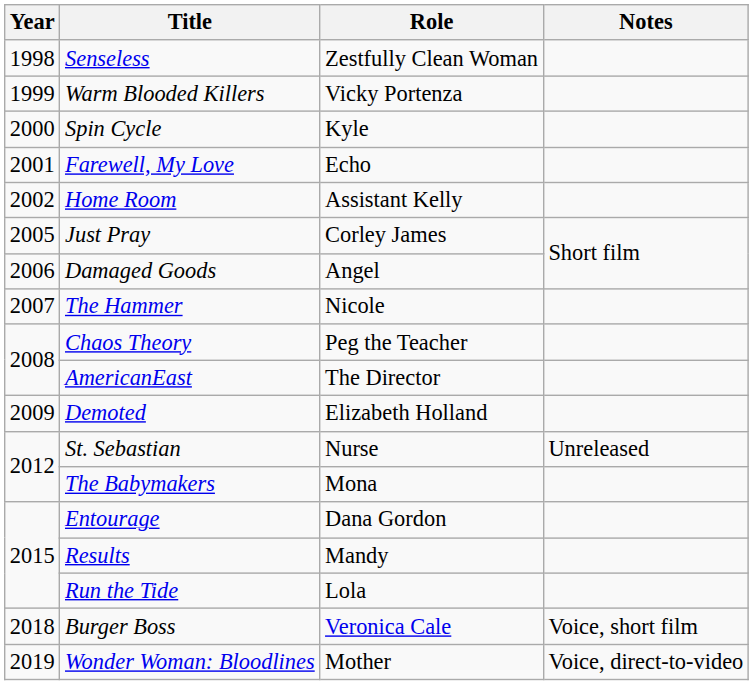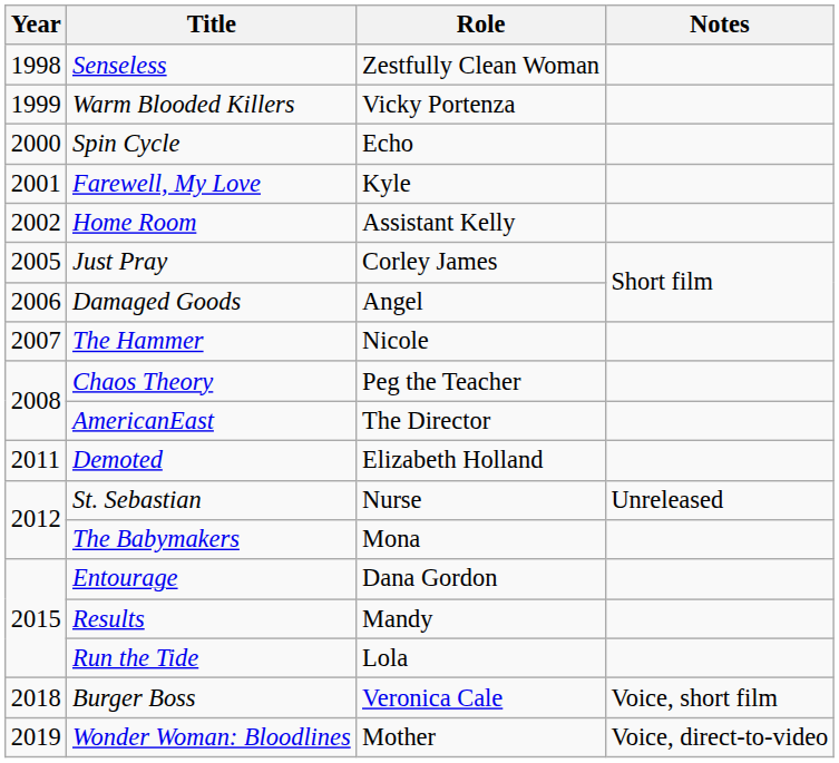 <table class="wikitable sortable">
 <tr>
 <th>Year</th>
 <th>Title</th>
 <th>Role</th>
 <th class="unsortable">Notes</th>
 </tr>
 <tr>
 <td>1998</td>
 <td><em><a href='#'>Senseless</a></em></td>
 <td>Zestfully Clean Woman</td>
 <td></td>
 </tr>
 <tr>
 <td>1999</td>
 <td><em>Warm Blooded Killers</em></td>
 <td>Vicky Portenza</td>
 <td></td>
 </tr>
 <tr>
 <td>2000</td>
 <td><em>Spin Cycle</em></td>
-<td>Kyle</td>
+<td>Echo</td>
 <td></td>
 </tr>
 <tr>
 <td>2001</td>
 <td><em><a href='#'>Farewell, My Love</a></em></td>
-<td>Echo</td>
+<td>Kyle</td>
 <td></td>
 </tr>
 <tr>
 <td>2002</td>
 <td><em><a href='#'>Home Room</a></em></td>
 <td>Assistant Kelly</td>
 <td></td>
 </tr>
 <tr>
 <td>2005</td>
 <td><em>Just Pray</em></td>
 <td>Corley James</td>
 <td rowspan="2">Short film</td>
 </tr>
 <tr>
 <td>2006</td>
 <td><em>Damaged Goods</em></td>
 <td>Angel</td>
 </tr>
 <tr>
 <td>2007</td>
 <td><em><a href='#'>The Hammer</a></em></td>
 <td>Nicole</td>
 <td></td>
 </tr>
 <tr>
 <td rowspan=2>2008</td>
 <td><em><a href='#'>Chaos Theory</a></em></td>
 <td>Peg the Teacher</td>
 <td></td>
 </tr>
 <tr>
 <td><em><a href='#'>AmericanEast</a></em></td>
 <td>The Director</td>
 <td></td>
 </tr>
 <tr>
-<td>2009</td>
+<td>2011</td>
 <td><em><a href='#'>Demoted</a></em></td>
 <td>Elizabeth Holland</td>
 <td></td>
 </tr>
 <tr>
 <td rowspan=2>2012</td>
 <td><em>St. Sebastian</em></td>
 <td>Nurse</td>
 <td>Unreleased</td>
 </tr>
 <tr>
 <td><em><a href='#'>The Babymakers</a></em></td>
 <td>Mona</td>
 <td></td>
 </tr>
 <tr>
 <td rowspan=3>2015</td>
 <td><em><a href='#'>Entourage</a></em></td>
 <td>Dana Gordon</td>
 <td></td>
 </tr>
 <tr>
 <td><em><a href='#'>Results</a></em></td>
 <td>Mandy</td>
 <td></td>
 </tr>
 <tr>
 <td><em><a href='#'>Run the Tide</a></em></td>
 <td>Lola</td>
 <td></td>
 </tr>
 <tr>
 <td>2018</td>
 <td><em>Burger Boss</em></td>
 <td><a href='#'>Veronica Cale</a></td>
 <td>Voice, short film</td>
 </tr>
 <tr>
 <td>2019</td>
 <td><em><a href='#'>Wonder Woman: Bloodlines</a></em></td>
 <td>Mother</td>
 <td>Voice, direct-to-video</td>
 </tr>
 </table>
